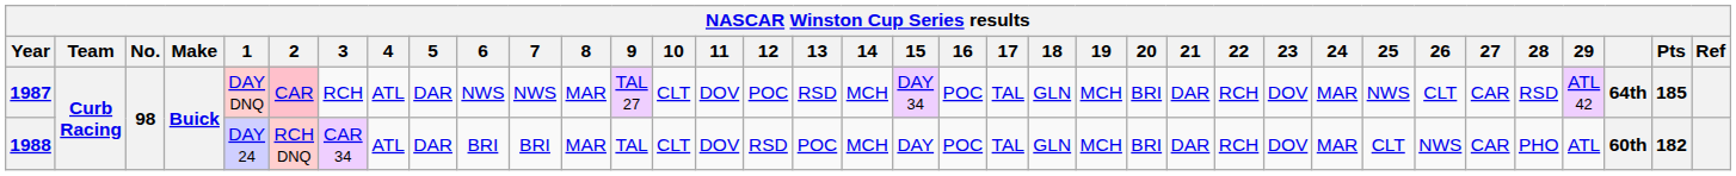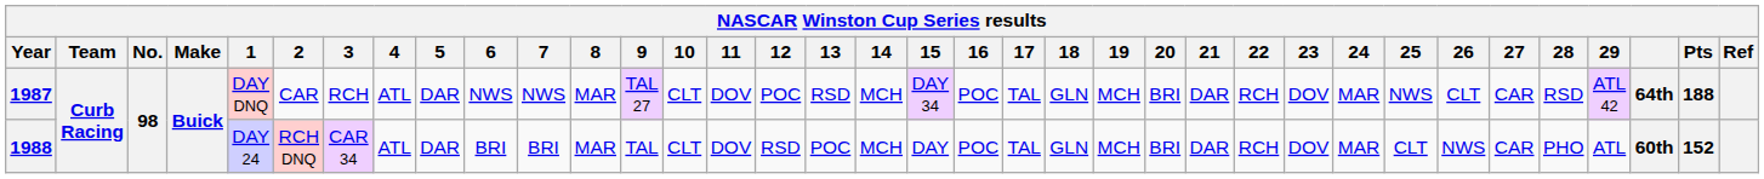 <table class="wikitable" style="text-align:center; font-size:75%">
 <tr>
 <th colspan="45"><a href='#'>NASCAR</a> <a href='#'>Winston Cup Series</a> results</th>
 </tr>
 <tr>
 <th>Year</th>
 <th>Team</th>
 <th>No.</th>
 <th>Make</th>
 <th>1</th>
 <th>2</th>
 <th>3</th>
 <th>4</th>
 <th>5</th>
 <th>6</th>
 <th>7</th>
 <th>8</th>
 <th>9</th>
 <th>10</th>
 <th>11</th>
 <th>12</th>
 <th>13</th>
 <th>14</th>
 <th>15</th>
 <th>16</th>
 <th>17</th>
 <th>18</th>
 <th>19</th>
 <th>20</th>
 <th>21</th>
 <th>22</th>
 <th>23</th>
 <th>24</th>
 <th>25</th>
 <th>26</th>
 <th>27</th>
 <th>28</th>
 <th>29</th>
 <th></th>
 <th>Pts</th>
 <th>Ref</th>
 </tr>
 <tr>
 <th><a href='#'>1987</a></th>
 <th rowspan="2"><a href='#'>Curb Racing</a></th>
 <th rowspan="2">98</th>
 <th rowspan="2"><a href='#'>Buick</a></th>
 <td style="background:#FFCFCF;"><a href='#'>DAY</a><br><small>DNQ</small></td>
-<td style="background: pink;"><a href='#'>CAR</a></td>
+<td><a href='#'>CAR</a></td>
 <td><a href='#'>RCH</a></td>
 <td><a href='#'>ATL</a></td>
 <td><a href='#'>DAR</a></td>
 <td><a href='#'>NWS</a></td>
 <td><a href='#'>NWS</a></td>
 <td><a href='#'>MAR</a></td>
 <td style="background:#EFCFFF;"><a href='#'>TAL</a><br><small>27</small></td>
 <td><a href='#'>CLT</a></td>
 <td><a href='#'>DOV</a></td>
 <td><a href='#'>POC</a></td>
 <td><a href='#'>RSD</a></td>
 <td><a href='#'>MCH</a></td>
 <td style="background:#EFCFFF;"><a href='#'>DAY</a><br><small>34</small></td>
 <td><a href='#'>POC</a></td>
 <td><a href='#'>TAL</a></td>
 <td><a href='#'>GLN</a></td>
 <td><a href='#'>MCH</a></td>
 <td><a href='#'>BRI</a></td>
 <td><a href='#'>DAR</a></td>
 <td><a href='#'>RCH</a></td>
 <td><a href='#'>DOV</a></td>
 <td><a href='#'>MAR</a></td>
 <td><a href='#'>NWS</a></td>
 <td><a href='#'>CLT</a></td>
 <td><a href='#'>CAR</a></td>
 <td><a href='#'>RSD</a></td>
 <td style="background:#EFCFFF;"><a href='#'>ATL</a><br><small>42</small></td>
 <th>64th</th>
-<th>185</th>
+<th>188</th>
 <th></th>
 </tr>
 <tr>
 <th><a href='#'>1988</a></th>
 <td style="background:#CFCFFF;"><a href='#'>DAY</a><br><small>24</small></td>
 <td style="background:#FFCFCF;"><a href='#'>RCH</a><br><small>DNQ</small></td>
 <td style="background:#EFCFFF;"><a href='#'>CAR</a><br><small>34</small></td>
 <td><a href='#'>ATL</a></td>
 <td><a href='#'>DAR</a></td>
 <td><a href='#'>BRI</a></td>
 <td><a href='#'>BRI</a></td>
 <td><a href='#'>MAR</a></td>
 <td><a href='#'>TAL</a></td>
 <td><a href='#'>CLT</a></td>
 <td><a href='#'>DOV</a></td>
 <td><a href='#'>RSD</a></td>
 <td><a href='#'>POC</a></td>
 <td><a href='#'>MCH</a></td>
 <td><a href='#'>DAY</a></td>
 <td><a href='#'>POC</a></td>
 <td><a href='#'>TAL</a></td>
 <td><a href='#'>GLN</a></td>
 <td><a href='#'>MCH</a></td>
 <td><a href='#'>BRI</a></td>
 <td><a href='#'>DAR</a></td>
 <td><a href='#'>RCH</a></td>
 <td><a href='#'>DOV</a></td>
 <td><a href='#'>MAR</a></td>
 <td><a href='#'>CLT</a></td>
 <td><a href='#'>NWS</a></td>
 <td><a href='#'>CAR</a></td>
 <td><a href='#'>PHO</a></td>
 <td><a href='#'>ATL</a></td>
 <th>60th</th>
-<th>182</th>
+<th>152</th>
 <th></th>
 </tr>
 </table>
